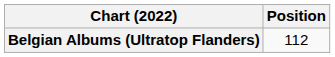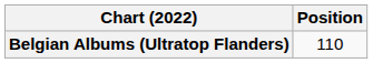 <table class="wikitable plainrowheaders" style="text-align:center">
 <tr>
 <th scope="col">Chart (2022)</th>
 <th scope="col">Position</th>
 </tr>
 <tr>
 <th scope="row">Belgian Albums (Ultratop Flanders)</th>
-<td>112</td>
+<td>110</td>
 </tr>
 </table>
